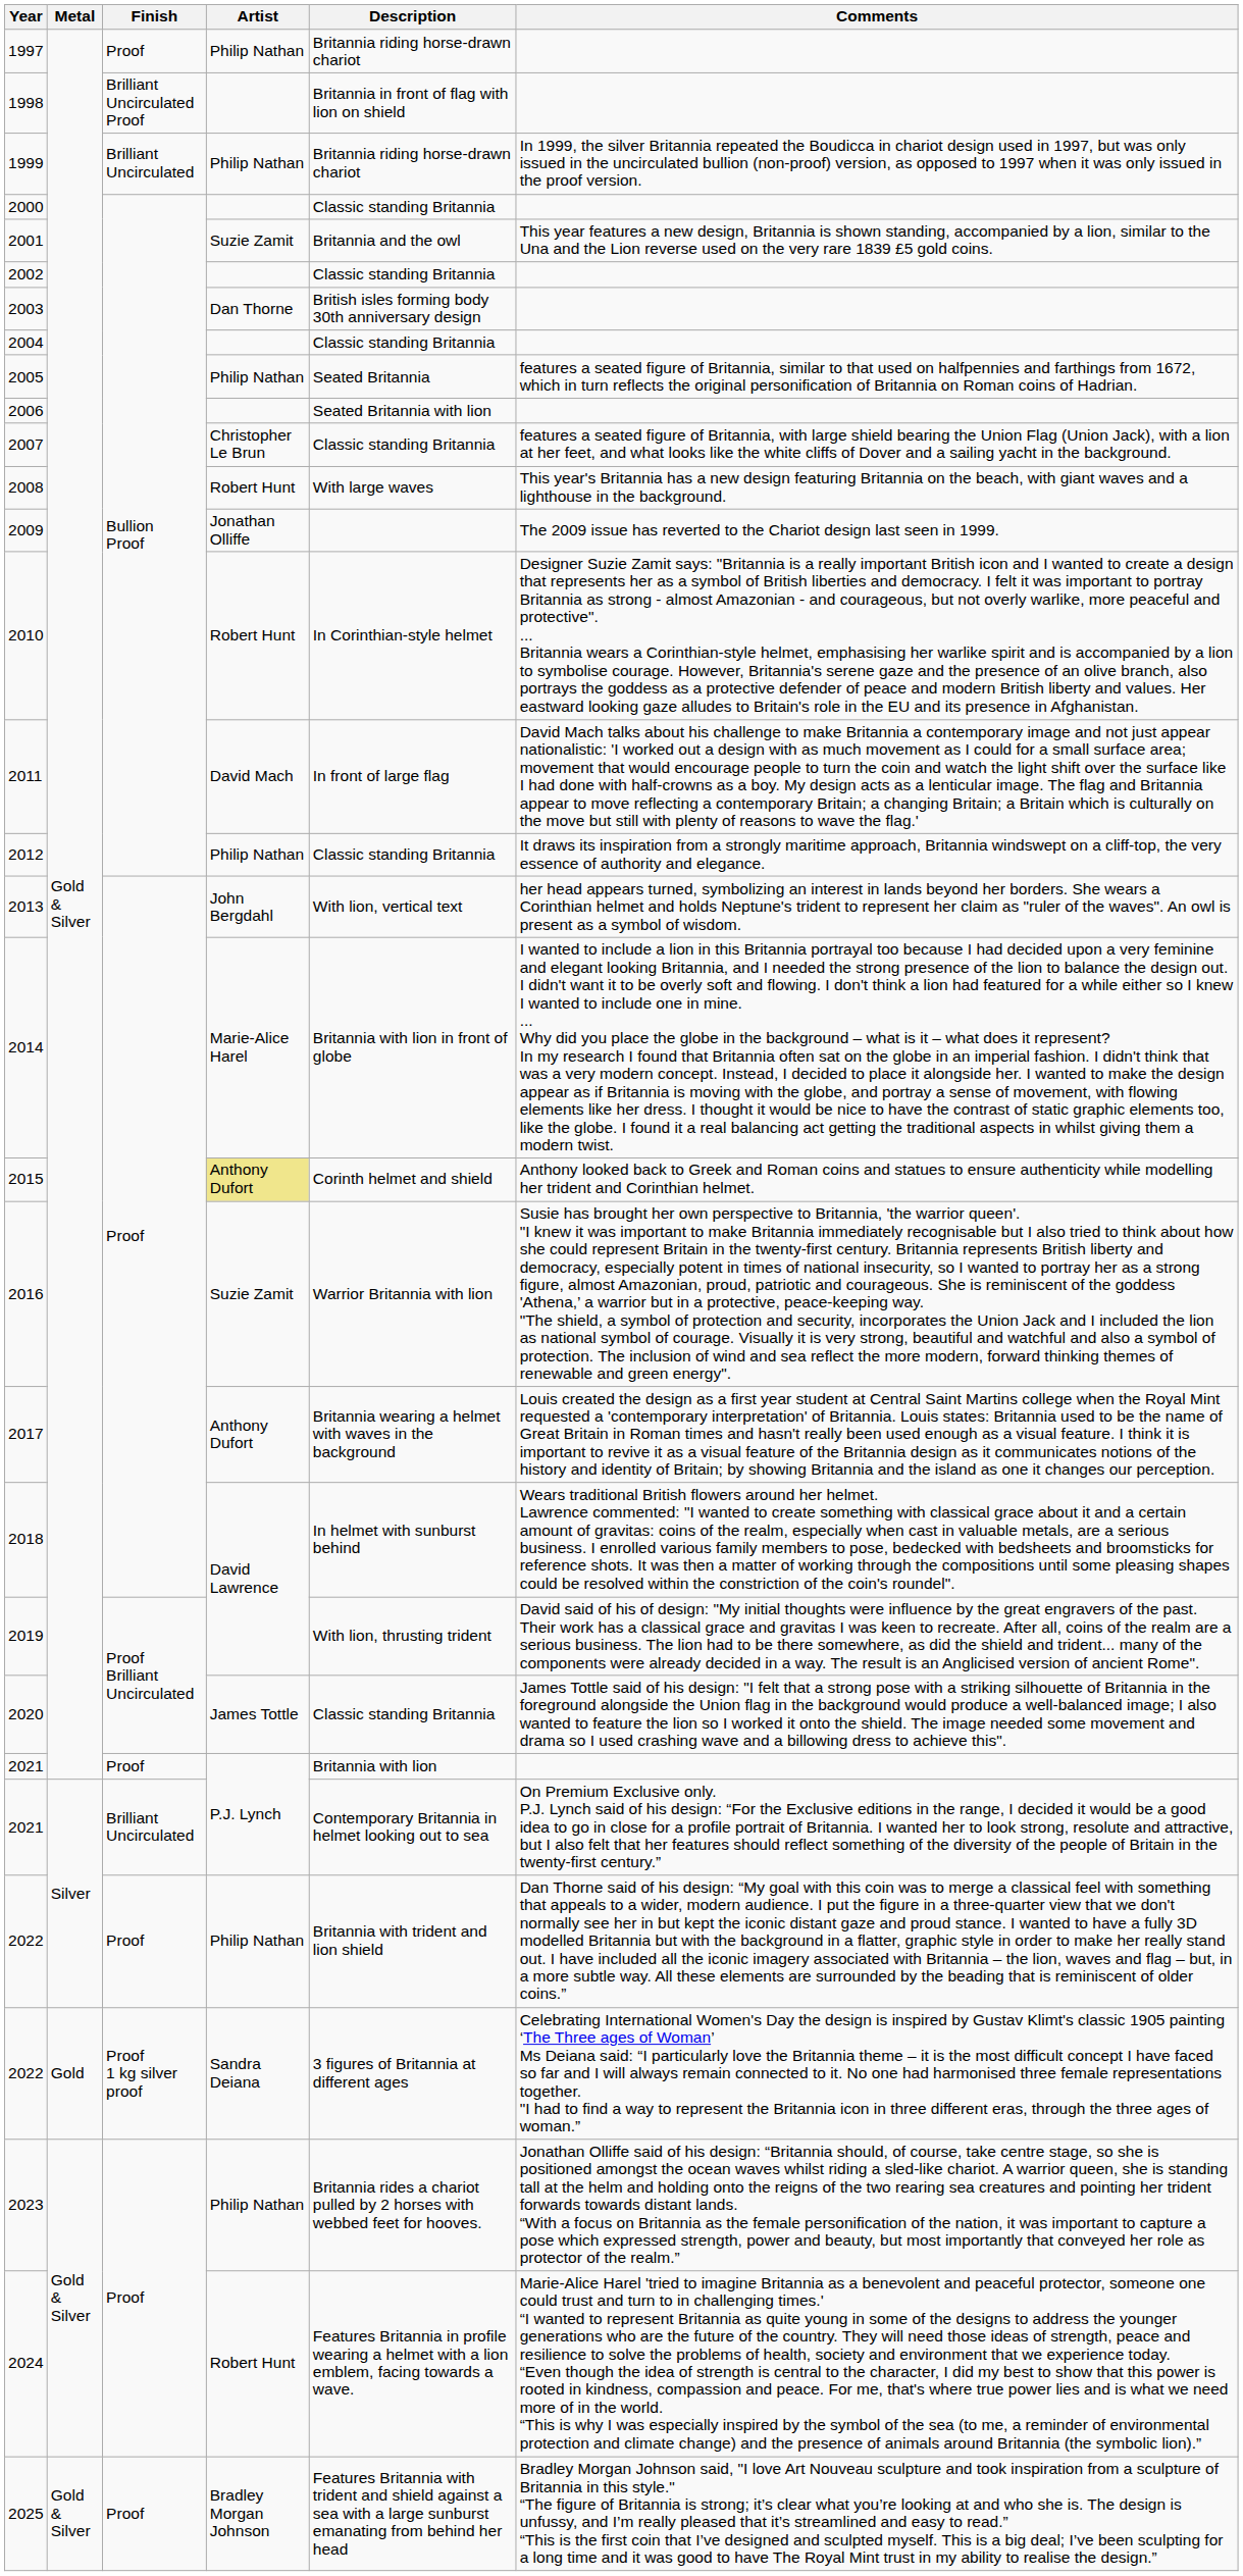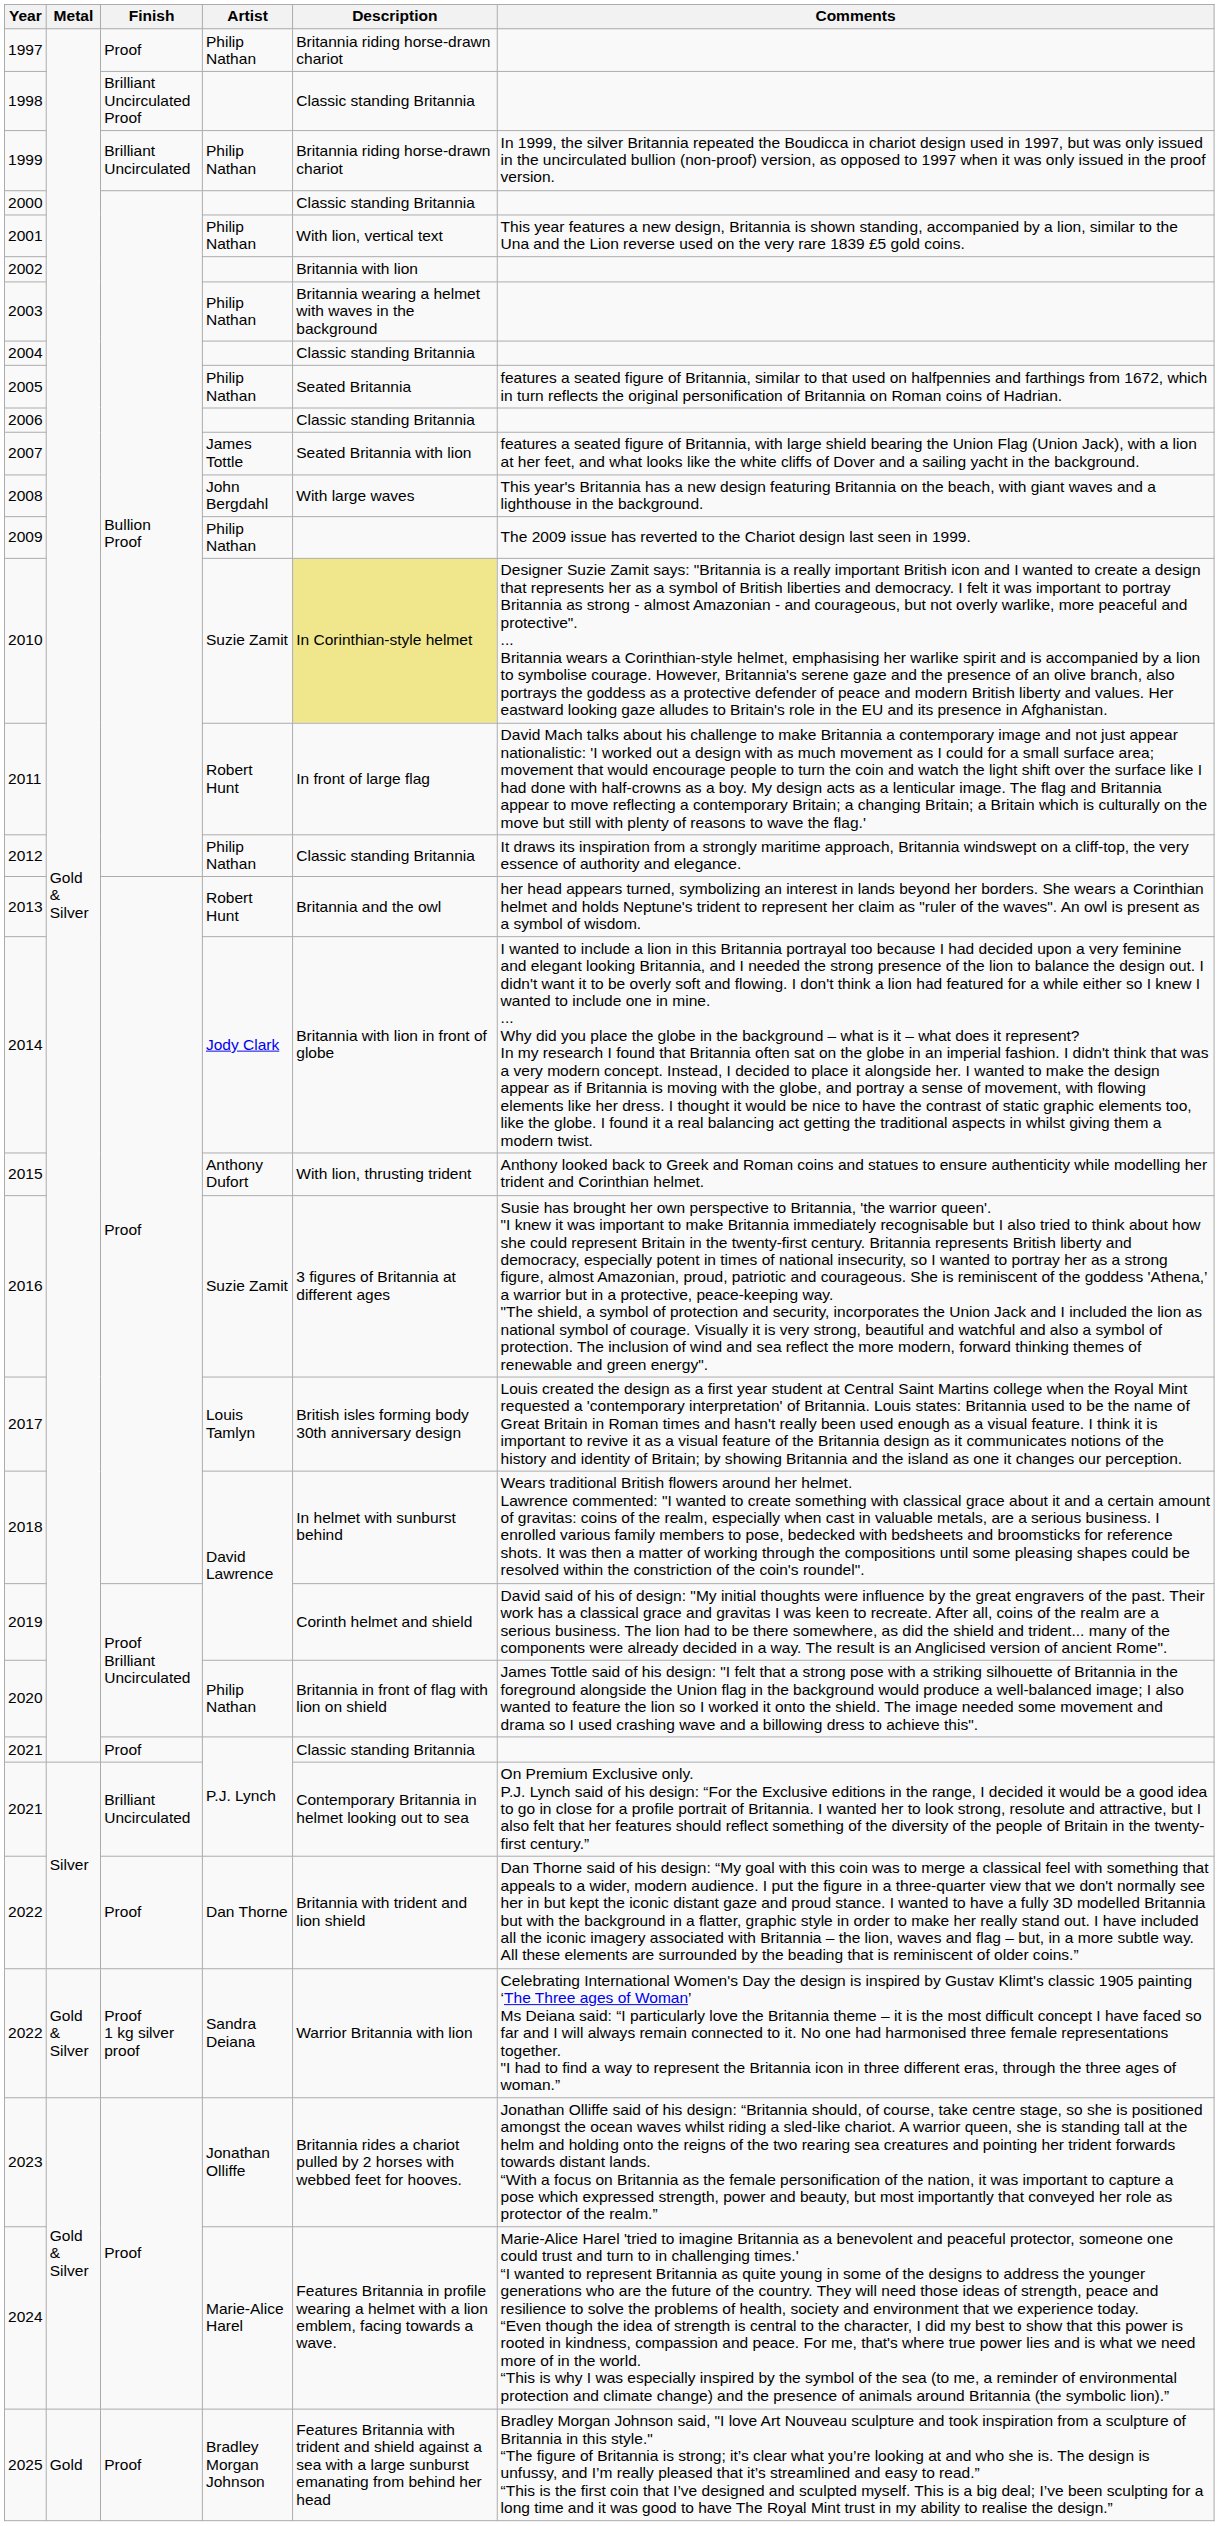 <table class="wikitable">
 <tr>
 <th>Year</th>
 <th>Metal</th>
 <th>Finish</th>
 <th>Artist</th>
 <th>Description</th>
 <th>Comments</th>
 </tr>
 <tr>
 <td>1997</td>
 <td rowspan="25">Gold & Silver</td>
 <td>Proof</td>
 <td>Philip Nathan</td>
 <td>Britannia riding horse-drawn chariot</td>
 <td></td>
 </tr>
 <tr>
 <td>1998</td>
 <td>Brilliant Uncirculated<br>Proof</td>
 <td></td>
-<td>Britannia in front of flag with lion on shield</td>
+<td>Classic standing Britannia</td>
 <td></td>
 </tr>
 <tr>
 <td>1999</td>
 <td>Brilliant Uncirculated</td>
 <td>Philip Nathan</td>
 <td>Britannia riding horse-drawn chariot</td>
 <td>In 1999, the silver Britannia repeated the Boudicca in chariot design used in 1997, but was only issued in the uncirculated bullion (non-proof) version, as opposed to 1997 when it was only issued in the proof version.</td>
 </tr>
 <tr>
 <td>2000</td>
 <td rowspan="13">Bullion<br>Proof</td>
 <td></td>
 <td>Classic standing Britannia</td>
 <td></td>
 </tr>
 <tr>
 <td>2001</td>
-<td>Suzie Zamit</td>
-<td>Britannia and the owl</td>
+<td>Philip Nathan</td>
+<td>With lion, vertical text</td>
 <td>This year features a new design, Britannia is shown standing, accompanied by a lion, similar to the Una and the Lion reverse used on the very rare 1839 £5 gold coins.</td>
 </tr>
 <tr>
 <td>2002</td>
 <td></td>
-<td>Classic standing Britannia</td>
+<td>Britannia with lion</td>
 <td></td>
 </tr>
 <tr>
 <td>2003</td>
-<td>Dan Thorne</td>
-<td>British isles forming body<br>30th anniversary design</td>
+<td>Philip Nathan</td>
+<td>Britannia wearing a helmet with waves in the background</td>
 <td></td>
 </tr>
 <tr>
 <td>2004</td>
 <td></td>
 <td>Classic standing Britannia</td>
 <td></td>
 </tr>
 <tr>
 <td>2005</td>
 <td>Philip Nathan</td>
 <td>Seated Britannia</td>
 <td>features a seated figure of Britannia, similar to that used on halfpennies and farthings from 1672, which in turn reflects the original personification of Britannia on Roman coins of Hadrian.</td>
 </tr>
 <tr>
 <td>2006</td>
 <td></td>
-<td>Seated Britannia with lion</td>
+<td>Classic standing Britannia</td>
 <td></td>
 </tr>
 <tr>
 <td>2007</td>
-<td>Christopher Le Brun</td>
-<td>Classic standing Britannia</td>
+<td>James Tottle</td>
+<td>Seated Britannia with lion</td>
 <td>features a seated figure of Britannia, with large shield bearing the Union Flag (Union Jack), with a lion at her feet, and what looks like the white cliffs of Dover and a sailing yacht in the background.</td>
 </tr>
 <tr>
 <td>2008</td>
-<td>Robert Hunt</td>
+<td>John Bergdahl</td>
 <td>With large waves</td>
 <td>This year's Britannia has a new design featuring Britannia on the beach, with giant waves and a lighthouse in the background.</td>
 </tr>
 <tr>
 <td>2009</td>
-<td>Jonathan Olliffe</td>
+<td>Philip Nathan</td>
 <td></td>
 <td>The 2009 issue has reverted to the Chariot design last seen in 1999.</td>
 </tr>
 <tr>
 <td>2010</td>
-<td>Robert Hunt</td>
-<td>In Corinthian-style helmet</td>
+<td>Suzie Zamit</td>
+<td style="background: khaki;">In Corinthian-style helmet</td>
 <td>Designer Suzie Zamit says: "Britannia is a really important British icon and I wanted to create a design that represents her as a symbol of British liberties and democracy. I felt it was important to portray Britannia as strong - almost Amazonian - and courageous, but not overly warlike, more peaceful and protective".<br>...<br>Britannia wears a Corinthian-style helmet, emphasising her warlike spirit and is accompanied by a lion to symbolise courage. However, Britannia's serene gaze and the presence of an olive branch, also portrays the goddess as a protective defender of peace and modern British liberty and values. Her eastward looking gaze alludes to Britain's role in the EU and its presence in Afghanistan.</td>
 </tr>
 <tr>
 <td>2011</td>
-<td>David Mach</td>
+<td>Robert Hunt</td>
 <td>In front of large flag</td>
 <td>David Mach talks about his challenge to make Britannia a contemporary image and not just appear nationalistic: 'I worked out a design with as much movement as I could for a small surface area; movement that would encourage people to turn the coin and watch the light shift over the surface like I had done with half-crowns as a boy. My design acts as a lenticular image. The flag and Britannia appear to move reflecting a contemporary Britain; a changing Britain; a Britain which is culturally on the move but still with plenty of reasons to wave the flag.'</td>
 </tr>
 <tr>
 <td>2012</td>
 <td>Philip Nathan</td>
 <td>Classic standing Britannia</td>
 <td>It draws its inspiration from a strongly maritime approach, Britannia windswept on a cliff-top, the very essence of authority and elegance.</td>
 </tr>
 <tr>
 <td>2013</td>
 <td rowspan="6">Proof</td>
-<td>John Bergdahl</td>
-<td>With lion, vertical text</td>
+<td>Robert Hunt</td>
+<td>Britannia and the owl</td>
 <td>her head appears turned, symbolizing an interest in lands beyond her borders. She wears a Corinthian helmet and holds Neptune's trident to represent her claim as "ruler of the waves". An owl is present as a symbol of wisdom.</td>
 </tr>
 <tr>
 <td>2014</td>
-<td>Marie-Alice Harel</td>
+<td><a href='#'>Jody Clark</a></td>
 <td>Britannia with lion in front of globe</td>
 <td>I wanted to include a lion in this Britannia portrayal too because I had decided upon a very feminine and elegant looking Britannia, and I needed the strong presence of the lion to balance the design out. I didn't want it to be overly soft and flowing. I don't think a lion had featured for a while either so I knew I wanted to include one in mine.<br>...<br>Why did you place the globe in the background – what is it – what does it represent?<br>In my research I found that Britannia often sat on the globe in an imperial fashion. I didn't think that was a very modern concept. Instead, I decided to place it alongside her. I wanted to make the design appear as if Britannia is moving with the globe, and portray a sense of movement, with flowing elements like her dress. I thought it would be nice to have the contrast of static graphic elements too, like the globe. I found it a real balancing act getting the traditional aspects in whilst giving them a modern twist.</td>
 </tr>
 <tr>
 <td>2015</td>
-<td style="background: khaki;">Anthony Dufort</td>
-<td>Corinth helmet and shield</td>
+<td>Anthony Dufort</td>
+<td>With lion, thrusting trident</td>
 <td>Anthony looked back to Greek and Roman coins and statues to ensure authenticity while modelling her trident and Corinthian helmet.</td>
 </tr>
 <tr>
 <td>2016</td>
 <td>Suzie Zamit</td>
-<td>Warrior Britannia with lion</td>
+<td>3 figures of Britannia at different ages</td>
 <td>Susie has brought her own perspective to Britannia, 'the warrior queen'.<br>"I knew it was important to make Britannia immediately recognisable but I also tried to think about how she could represent Britain in the twenty-first century. Britannia represents British liberty and democracy, especially potent in times of national insecurity, so I wanted to portray her as a strong figure, almost Amazonian, proud, patriotic and courageous. She is reminiscent of the goddess 'Athena,’ a warrior but in a protective, peace-keeping way.<br>"The shield, a symbol of protection and security, incorporates the Union Jack and I included the lion as national symbol of courage. Visually it is very strong, beautiful and watchful and also a symbol of protection. The inclusion of wind and sea reflect the more modern, forward thinking themes of renewable and green energy".</td>
 </tr>
 <tr>
 <td>2017</td>
-<td>Anthony Dufort</td>
-<td>Britannia wearing a helmet with waves in the background</td>
+<td>Louis Tamlyn</td>
+<td>British isles forming body<br>30th anniversary design</td>
 <td>Louis created the design as a first year student at Central Saint Martins college when the Royal Mint requested a 'contemporary interpretation' of Britannia. Louis states: Britannia used to be the name of Great Britain in Roman times and hasn't really been used enough as a visual feature. I think it is important to revive it as a visual feature of the Britannia design as it communicates notions of the history and identity of Britain; by showing Britannia and the island as one it changes our perception.</td>
 </tr>
 <tr>
 <td>2018</td>
 <td rowspan="2">David Lawrence</td>
 <td>In helmet with sunburst behind</td>
 <td>Wears traditional British flowers around her helmet.<br>Lawrence commented: "I wanted to create something with classical grace about it and a certain amount of gravitas: coins of the realm, especially when cast in valuable metals, are a serious business. I enrolled various family members to pose, bedecked with bedsheets and broomsticks for reference shots. It was then a matter of working through the compositions until some pleasing shapes could be resolved within the constriction of the coin's roundel".</td>
 </tr>
 <tr>
 <td>2019</td>
 <td rowspan="2">Proof<br>Brilliant Uncirculated</td>
-<td>With lion, thrusting trident</td>
+<td>Corinth helmet and shield</td>
 <td>David said of his of design: "My initial thoughts were influence by the great engravers of the past. Their work has a classical grace and gravitas I was keen to recreate. After all, coins of the realm are a serious business. The lion had to be there somewhere, as did the shield and trident... many of the components were already decided in a way. The result is an Anglicised version of ancient Rome".</td>
 </tr>
 <tr>
 <td>2020</td>
-<td>James Tottle</td>
-<td>Classic standing Britannia</td>
+<td>Philip Nathan</td>
+<td>Britannia in front of flag with lion on shield</td>
 <td>James Tottle said of his design: "I felt that a strong pose with a striking silhouette of Britannia in the foreground alongside the Union flag in the background would produce a well-balanced image; I also wanted to feature the lion so I worked it onto the shield. The image needed some movement and drama so I used crashing wave and a billowing dress to achieve this".</td>
 </tr>
 <tr>
 <td>2021</td>
 <td>Proof</td>
 <td rowspan="2">P.J. Lynch</td>
-<td>Britannia with lion</td>
+<td>Classic standing Britannia</td>
 <td></td>
 </tr>
 <tr>
 <td>2021</td>
 <td rowspan="2">Silver</td>
 <td>Brilliant Uncirculated</td>
 <td>Contemporary Britannia in helmet looking out to sea</td>
 <td>On Premium Exclusive only.<br>P.J. Lynch said of his design: “For the Exclusive editions in the range, I decided it would be a good idea to go in close for a profile portrait of Britannia. I wanted her to look strong, resolute and attractive, but I also felt that her features should reflect something of the diversity of the people of Britain in the twenty-first century.”</td>
 </tr>
 <tr>
 <td>2022</td>
 <td>Proof</td>
-<td>Philip Nathan</td>
+<td>Dan Thorne</td>
 <td>Britannia with trident and lion shield</td>
 <td>Dan Thorne said of his design: “My goal with this coin was to merge a classical feel with something that appeals to a wider, modern audience. I put the figure in a three-quarter view that we don't normally see her in but kept the iconic distant gaze and proud stance. I wanted to have a fully 3D modelled Britannia but with the background in a flatter, graphic style in order to make her really stand out. I have included all the iconic imagery associated with Britannia – the lion, waves and flag – but, in a more subtle way. All these elements are surrounded by the beading that is reminiscent of older coins.”</td>
 </tr>
 <tr>
 <td>2022</td>
-<td>Gold</td>
+<td>Gold & Silver</td>
 <td>Proof<br>1 kg silver proof</td>
 <td>Sandra Deiana</td>
-<td>3 figures of Britannia at different ages</td>
+<td>Warrior Britannia with lion</td>
 <td>Celebrating International Women's Day the design is inspired by Gustav Klimt's classic 1905 painting ‘<a href='#'>The Three ages of Woman</a>’<br>Ms Deiana said: “I particularly love the Britannia theme – it is the most difficult concept I have faced so far and I will always remain connected to it. No one had harmonised three female representations together.<br>"I had to find a way to represent the Britannia icon in three different eras, through the three ages of woman.”</td>
 </tr>
 <tr>
 <td>2023</td>
 <td rowspan="2">Gold & Silver</td>
 <td rowspan="2">Proof</td>
-<td>Philip Nathan</td>
+<td>Jonathan Olliffe</td>
 <td>Britannia rides a chariot pulled by 2 horses with webbed feet for hooves.</td>
 <td>Jonathan Olliffe said of his design: “Britannia should, of course, take centre stage, so she is positioned amongst the ocean waves whilst riding a sled-like chariot. A warrior queen, she is standing tall at the helm and holding onto the reigns of the two rearing sea creatures and pointing her trident forwards towards distant lands.<br>“With a focus on Britannia as the female personification of the nation, it was important to capture a pose which expressed strength, power and beauty, but most importantly that conveyed her role as protector of the realm.”</td>
 </tr>
 <tr>
 <td>2024</td>
-<td>Robert Hunt</td>
+<td>Marie-Alice Harel</td>
 <td>Features Britannia in profile wearing a helmet with a lion emblem, facing towards a wave.</td>
 <td>Marie-Alice Harel 'tried to imagine Britannia as a benevolent and peaceful protector, someone one could trust and turn to in challenging times.'<br>“I wanted to represent Britannia as quite young in some of the designs to address the younger generations who are the future of the country. They will need those ideas of strength, peace and resilience to solve the problems of health, society and environment that we experience today.<br>“Even though the idea of strength is central to the character, I did my best to show that this power is rooted in kindness, compassion and peace. For me, that's where true power lies and is what we need more of in the world.<br>“This is why I was especially inspired by the symbol of the sea (to me, a reminder of environmental protection and climate change) and the presence of animals around Britannia (the symbolic lion).”</td>
 </tr>
 <tr>
 <td>2025</td>
-<td>Gold & Silver</td>
+<td>Gold</td>
 <td>Proof</td>
 <td>Bradley Morgan Johnson</td>
 <td>Features Britannia with trident and shield against a sea with a large sunburst emanating from behind her head</td>
 <td>Bradley Morgan Johnson said, "I love Art Nouveau sculpture and took inspiration from a sculpture of Britannia in this style."<br>“The figure of Britannia is strong; it’s clear what you’re looking at and who she is. The design is unfussy, and I’m really pleased that it’s streamlined and easy to read.”<br>“This is the first coin that I’ve designed and sculpted myself. This is a big deal; I’ve been sculpting for a long time and it was good to have The Royal Mint trust in my ability to realise the design.”</td>
 </tr>
 </table>
